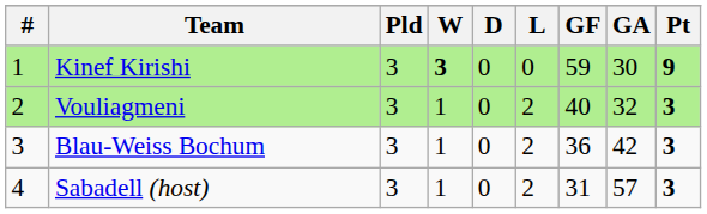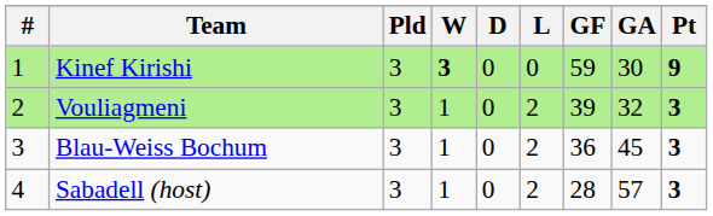 <table class=wikitable>
 <tr align=center>
 </tr>
 <tr>
 <th width=20>#</th>
 <th width=200>Team</th>
 <th width=20>Pld</th>
 <th width=20>W</th>
 <th width=20>D</th>
 <th width=20>L</th>
 <th width=20>GF</th>
 <th width=20>GA</th>
 <th width=20>Pt</th>
 </tr>
 <tr bgcolor=B0EE90>
 <td>1</td>
 <td align="left"> <a href='#'>Kinef Kirishi</a></td>
 <td>3</td>
 <td><strong>3</strong></td>
 <td>0</td>
 <td>0</td>
 <td>59</td>
 <td>30</td>
 <td><strong>9</strong></td>
 </tr>
 <tr bgcolor=B0EE90>
 <td>2</td>
 <td align="left"> <a href='#'>Vouliagmeni</a></td>
 <td>3</td>
 <td>1</td>
 <td>0</td>
 <td>2</td>
-<td>40</td>
+<td>39</td>
 <td>32</td>
 <td><strong>3</strong></td>
 </tr>
 <tr bgcolor=>
 <td>3</td>
 <td align="left"> <a href='#'>Blau-Weiss Bochum</a></td>
 <td>3</td>
 <td>1</td>
 <td>0</td>
 <td>2</td>
 <td>36</td>
-<td>42</td>
+<td>45</td>
 <td><strong>3</strong></td>
 </tr>
 <tr bgcolor=>
 <td>4</td>
 <td align="left"> <a href='#'>Sabadell</a> <em>(host)</em></td>
 <td>3</td>
 <td>1</td>
 <td>0</td>
 <td>2</td>
-<td>31</td>
+<td>28</td>
 <td>57</td>
 <td><strong>3</strong></td>
 </tr>
 </table>
